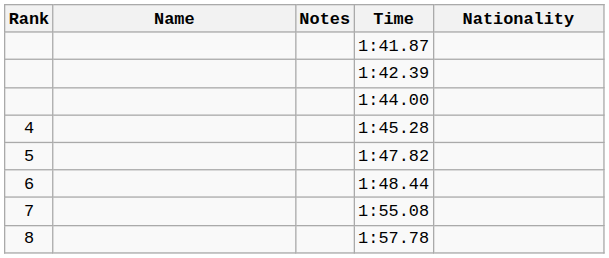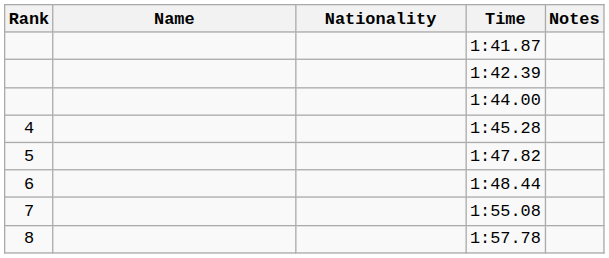 <table class="wikitable sortable" style="text-align:center">
 <tr>
 <th>Rank</th>
 <th style="width:180px">Name</th>
+<th style="width:125px">Nationality</th>
+<th>Time</th>
 <th>Notes</th>
-<th>Time</th>
-<th style="width:125px">Nationality</th>
 </tr>
 <tr>
 <td></td>
 <td style="text-align:left;"></td>
+<td style="text-align:left;"></td>
+<td>1:41.87</td>
 <td></td>
-<td>1:41.87</td>
-<td style="text-align:left;"></td>
 </tr>
 <tr>
 <td></td>
 <td style="text-align:left;"></td>
+<td style="text-align:left;"></td>
+<td>1:42.39</td>
 <td></td>
-<td>1:42.39</td>
-<td style="text-align:left;"></td>
 </tr>
 <tr>
 <td></td>
 <td style="text-align:left;"></td>
+<td style="text-align:left;"></td>
+<td>1:44.00</td>
 <td></td>
-<td>1:44.00</td>
-<td style="text-align:left;"></td>
 </tr>
 <tr>
 <td>4</td>
 <td style="text-align:left;"></td>
+<td style="text-align:left;"></td>
+<td>1:45.28</td>
 <td></td>
-<td>1:45.28</td>
-<td style="text-align:left;"></td>
 </tr>
 <tr>
 <td>5</td>
 <td style="text-align:left;"></td>
+<td style="text-align:left;"></td>
+<td>1:47.82</td>
 <td></td>
-<td>1:47.82</td>
-<td style="text-align:left;"></td>
 </tr>
 <tr>
 <td>6</td>
 <td style="text-align:left;"></td>
+<td style="text-align:left;"></td>
+<td>1:48.44</td>
 <td></td>
-<td>1:48.44</td>
-<td style="text-align:left;"></td>
 </tr>
 <tr>
 <td>7</td>
 <td style="text-align:left;"></td>
+<td style="text-align:left;"></td>
+<td>1:55.08</td>
 <td></td>
-<td>1:55.08</td>
-<td style="text-align:left;"></td>
 </tr>
 <tr>
 <td>8</td>
 <td style="text-align:left;"></td>
+<td style="text-align:left;"></td>
+<td>1:57.78</td>
 <td></td>
-<td>1:57.78</td>
-<td style="text-align:left;"></td>
 </tr>
 </table>
